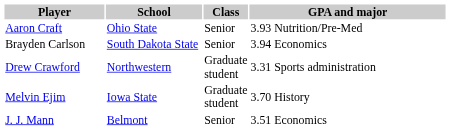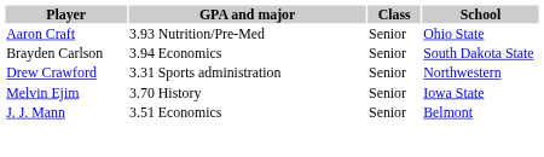 <table style="width:600px" "border:'1' 'solid' 'gray' ">
 <tr>
 <th style="background:#ccc; width:23%;">Player</th>
+<th style="background:#ccc; width:45%;">GPA and major</th>
+<th style="background:#ccc; width:10%;">Class</th>
 <th style="background:#ccc; width:22%;">School</th>
-<th style="background:#ccc; width:10%;">Class</th>
-<th style="background:#ccc; width:45%;">GPA and major</th>
 </tr>
 <tr>
 <td><a href='#'>Aaron Craft</a></td>
+<td>3.93 Nutrition/Pre-Med</td>
+<td>Senior</td>
 <td><a href='#'>Ohio State</a></td>
-<td>Senior</td>
-<td>3.93 Nutrition/Pre-Med</td>
 </tr>
 <tr>
 <td>Brayden Carlson</td>
+<td>3.94 Economics</td>
+<td>Senior</td>
 <td><a href='#'>South Dakota State</a></td>
-<td>Senior</td>
-<td>3.94 Economics</td>
 </tr>
 <tr>
 <td><a href='#'>Drew Crawford</a></td>
+<td>3.31 Sports administration</td>
+<td>Senior</td>
 <td><a href='#'>Northwestern</a></td>
-<td>Graduate student</td>
-<td>3.31 Sports administration</td>
 </tr>
 <tr>
 <td><a href='#'>Melvin Ejim</a></td>
+<td>3.70 History</td>
+<td>Senior</td>
 <td><a href='#'>Iowa State</a></td>
-<td>Graduate student</td>
-<td>3.70 History</td>
 </tr>
 <tr>
 <td><a href='#'>J. J. Mann</a></td>
+<td>3.51 Economics</td>
+<td>Senior</td>
 <td><a href='#'>Belmont</a></td>
-<td>Senior</td>
-<td>3.51 Economics</td>
 </tr>
 </table>
